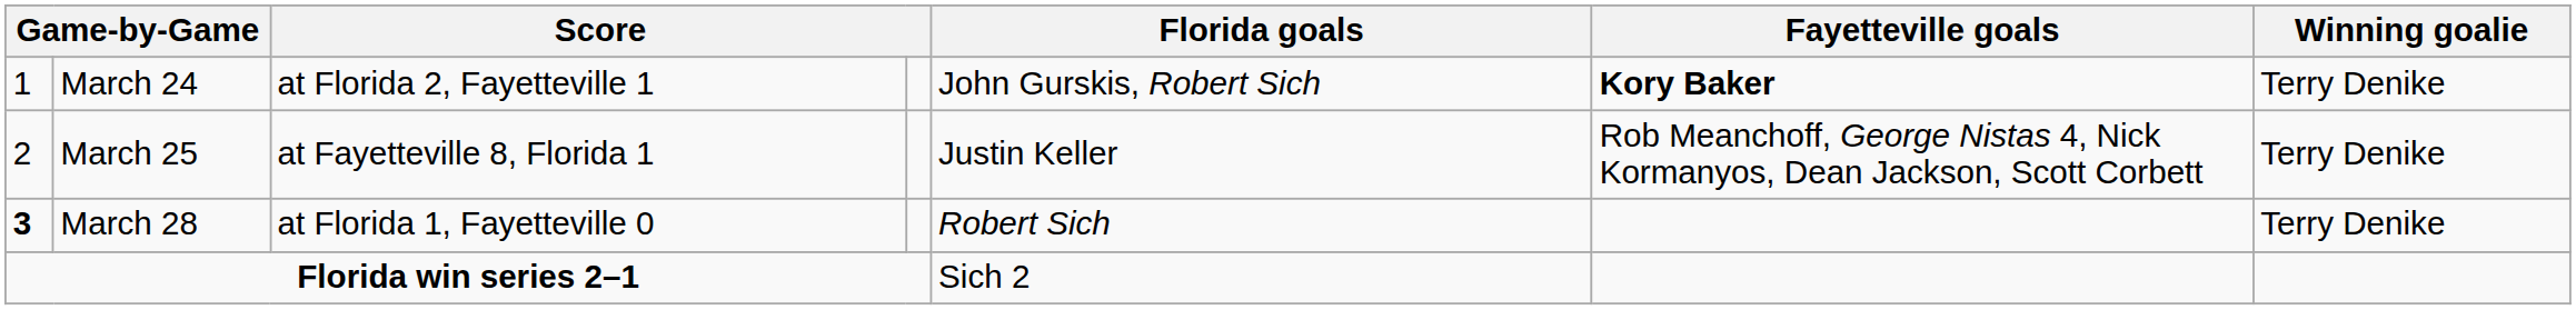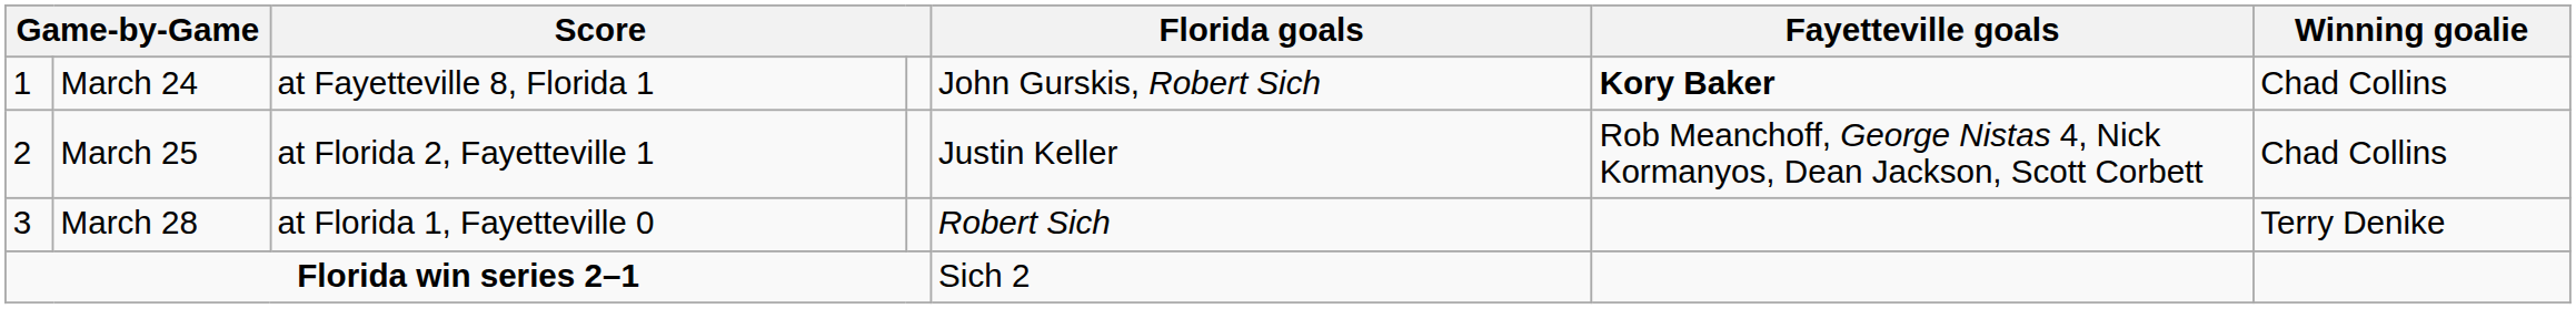 <table class="wikitable">
 <tr>
 <th width=10% colspan=2>Game-by-Game</th>
 <th width=25% colspan=2>Score</th>
 <th width=25%>Florida goals</th>
 <th width=25%>Fayetteville goals</th>
 <th width=12%>Winning goalie</th>
 </tr>
 <tr>
 <td>1</td>
 <td>March 24</td>
-<td>at Florida 2, Fayetteville 1</td>
+<td>at Fayetteville 8, Florida 1</td>
 <td></td>
 <td>John Gurskis, <em>Robert Sich</em></td>
 <td><strong>Kory Baker</strong></td>
-<td>Terry Denike</td>
+<td>Chad Collins</td>
 </tr>
 <tr>
 <td>2</td>
 <td>March 25</td>
-<td>at Fayetteville 8, Florida 1</td>
+<td>at Florida 2, Fayetteville 1</td>
 <td></td>
 <td>Justin Keller</td>
 <td>Rob Meanchoff, <em>George Nistas</em> 4, Nick Kormanyos, Dean Jackson, Scott Corbett</td>
-<td>Terry Denike</td>
+<td>Chad Collins</td>
 </tr>
 <tr>
-<td><strong>3</strong></td>
+<td>3</td>
 <td>March 28</td>
 <td>at Florida 1, Fayetteville 0</td>
 <td></td>
 <td><em>Robert Sich</em></td>
 <td></td>
 <td>Terry Denike</td>
 </tr>
 <tr>
 <td colspan=4 align="center"><strong>Florida win series 2–1</strong></td>
 <td>Sich 2</td>
 <td></td>
 </tr>
 </table>
